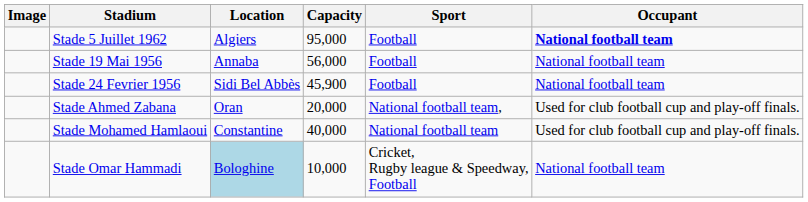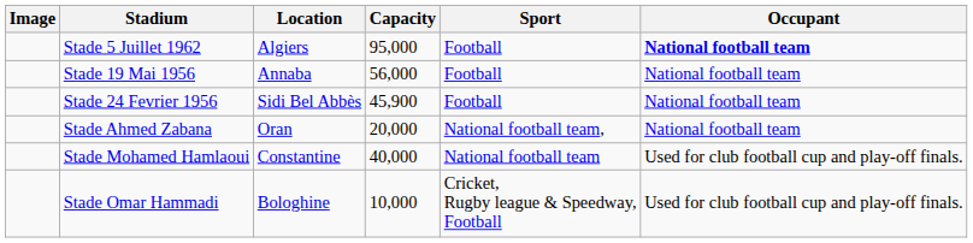 <table class="wikitable sortable">
 <tr>
 <th>Image</th>
 <th>Stadium</th>
 <th>Location</th>
 <th>Capacity</th>
 <th>Sport</th>
 <th>Occupant</th>
 </tr>
 <tr>
 <td></td>
 <td><a href='#'>Stade 5 Juillet 1962</a></td>
 <td><a href='#'>Algiers</a></td>
 <td>95,000</td>
 <td><a href='#'>Football</a></td>
 <td><strong><a href='#'>National football team</a></strong></td>
 </tr>
 <tr>
 <td></td>
 <td><a href='#'>Stade 19 Mai 1956</a></td>
 <td><a href='#'>Annaba</a></td>
 <td>56,000</td>
 <td><a href='#'>Football</a></td>
 <td><a href='#'>National football team</a></td>
 </tr>
 <tr>
 <td></td>
 <td><a href='#'>Stade 24 Fevrier 1956</a></td>
 <td><a href='#'>Sidi Bel Abbès</a></td>
 <td>45,900</td>
 <td><a href='#'>Football</a></td>
 <td><a href='#'>National football team</a></td>
 </tr>
 <tr>
 <td></td>
 <td><a href='#'>Stade Ahmed Zabana</a></td>
 <td><a href='#'>Oran</a></td>
 <td>20,000</td>
 <td><a href='#'>National football team</a>,</td>
-<td>Used for club football cup and play-off finals.</td>
+<td><a href='#'>National football team</a></td>
 </tr>
 <tr>
 <td></td>
 <td><a href='#'>Stade Mohamed Hamlaoui</a></td>
 <td><a href='#'>Constantine</a></td>
 <td>40,000</td>
 <td><a href='#'>National football team</a></td>
 <td>Used for club football cup and play-off finals.</td>
 </tr>
 <tr>
 <td></td>
 <td><a href='#'>Stade Omar Hammadi</a></td>
-<td style="background: lightblue;"><a href='#'>Bologhine</a></td>
+<td><a href='#'>Bologhine</a></td>
 <td>10,000</td>
 <td>Cricket, <br>Rugby league & Speedway, <br><a href='#'>Football</a></td>
-<td><a href='#'>National football team</a></td>
+<td>Used for club football cup and play-off finals.</td>
 </tr>
 </table>
